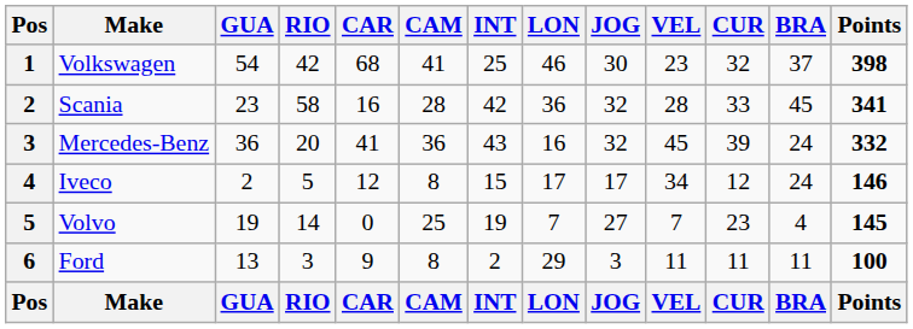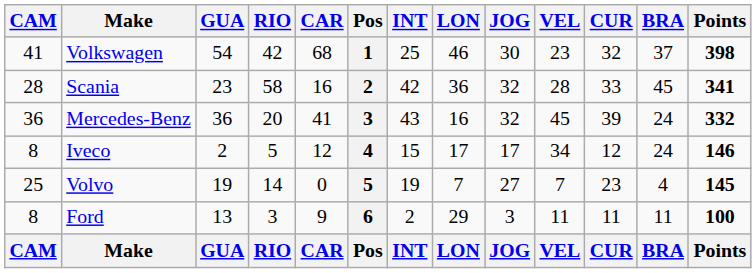 <table class="wikitable" style="font-size: 85%; text-align: center">
 <tr valign="top">
-<th valign="middle">Pos</th>
+<th><a href='#'>CAM</a></th>
 <th valign="middle">Make</th>
 <th><a href='#'>GUA</a></th>
 <th><a href='#'>RIO</a></th>
 <th><a href='#'>CAR</a></th>
-<th><a href='#'>CAM</a></th>
+<th valign="middle">Pos</th>
 <th><a href='#'>INT</a></th>
 <th><a href='#'>LON</a></th>
 <th><a href='#'>JOG</a></th>
 <th><a href='#'>VEL</a></th>
 <th><a href='#'>CUR</a></th>
 <th><a href='#'>BRA</a></th>
 <th valign="middle">Points</th>
 </tr>
 <tr>
-<th>1</th>
+<td align="center">41</td>
 <td align=left><a href='#'>Volkswagen</a></td>
 <td align="center">54</td>
 <td align="center">42</td>
 <td align="center">68</td>
-<td align="center">41</td>
+<th>1</th>
 <td align="center">25</td>
 <td align="center">46</td>
 <td align="center">30</td>
 <td align="center">23</td>
 <td align="center">32</td>
 <td align="center">37</td>
 <td align="center"><strong>398</strong></td>
 </tr>
 <tr>
-<th>2</th>
+<td align="center">28</td>
 <td align=left><a href='#'>Scania</a></td>
 <td align="center">23</td>
 <td align="center">58</td>
 <td align="center">16</td>
-<td align="center">28</td>
+<th>2</th>
 <td align="center">42</td>
 <td align="center">36</td>
 <td align="center">32</td>
 <td align="center">28</td>
 <td align="center">33</td>
 <td align="center">45</td>
 <td align="center"><strong>341</strong></td>
 </tr>
 <tr>
-<th>3</th>
+<td align="center">36</td>
 <td align=left><a href='#'>Mercedes-Benz</a></td>
 <td align="center">36</td>
 <td align="center">20</td>
 <td align="center">41</td>
-<td align="center">36</td>
+<th>3</th>
 <td align="center">43</td>
 <td align="center">16</td>
 <td align="center">32</td>
 <td align="center">45</td>
 <td align="center">39</td>
 <td align="center">24</td>
 <td align="center"><strong>332</strong></td>
 </tr>
 <tr>
-<th>4</th>
+<td align="center">8</td>
 <td align=left><a href='#'>Iveco</a></td>
 <td align="center">2</td>
 <td align="center">5</td>
 <td align="center">12</td>
-<td align="center">8</td>
+<th>4</th>
 <td align="center">15</td>
 <td align="center">17</td>
 <td align="center">17</td>
 <td align="center">34</td>
 <td align="center">12</td>
 <td align="center">24</td>
 <td align="center"><strong>146</strong></td>
 </tr>
 <tr>
-<th>5</th>
+<td align="center">25</td>
 <td align=left><a href='#'>Volvo</a></td>
 <td align="center">19</td>
 <td align="center">14</td>
 <td align="center">0</td>
-<td align="center">25</td>
+<th>5</th>
 <td align="center">19</td>
 <td align="center">7</td>
 <td align="center">27</td>
 <td align="center">7</td>
 <td align="center">23</td>
 <td align="center">4</td>
 <td align="center"><strong>145</strong></td>
 </tr>
 <tr>
-<th>6</th>
+<td align="center">8</td>
 <td align=left><a href='#'>Ford</a></td>
 <td align="center">13</td>
 <td align="center">3</td>
 <td align="center">9</td>
-<td align="center">8</td>
+<th>6</th>
 <td align="center">2</td>
 <td align="center">29</td>
 <td align="center">3</td>
 <td align="center">11</td>
 <td align="center">11</td>
 <td align="center">11</td>
 <td align="center"><strong>100</strong></td>
 </tr>
 <tr valign="top">
-<th valign="middle">Pos</th>
+<th><a href='#'>CAM</a></th>
 <th valign="middle">Make</th>
 <th><a href='#'>GUA</a></th>
 <th><a href='#'>RIO</a></th>
 <th><a href='#'>CAR</a></th>
-<th><a href='#'>CAM</a></th>
+<th valign="middle">Pos</th>
 <th><a href='#'>INT</a></th>
 <th><a href='#'>LON</a></th>
 <th><a href='#'>JOG</a></th>
 <th><a href='#'>VEL</a></th>
 <th><a href='#'>CUR</a></th>
 <th><a href='#'>BRA</a></th>
 <th valign="middle">Points</th>
 </tr>
 </table>
